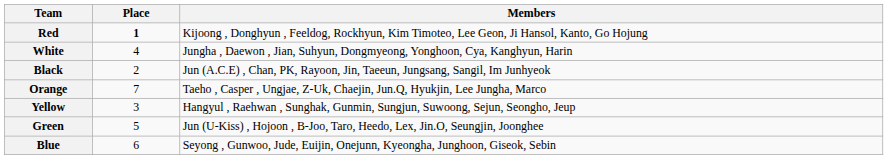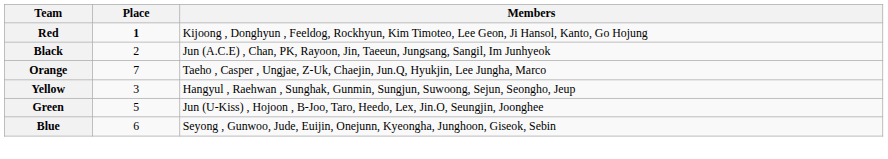 <table class="wikitable sortable" style="text-align:center; width:75%;">
 <tr>
 <th scope="col" style="width:10%;">Team</th>
 <th scope="col" style="width:10%;">Place</th>
 <th scope="col" class="unsortable">Members</th>
 </tr>
 <tr>
 <th>Red</th>
 <td><strong>1</strong></td>
 <td style="text-align:left;">Kijoong , Donghyun , Feeldog, Rockhyun, Kim Timoteo, Lee Geon, Ji Hansol, Kanto, Go Hojung</td>
-</tr>
-<tr>
-<th>White</th>
-<td>4</td>
-<td style="text-align:left;">Jungha , Daewon , Jian, Suhyun, Dongmyeong, Yonghoon, Cya, Kanghyun, Harin</td>
 </tr>
 <tr>
 <th>Black</th>
 <td>2</td>
 <td style="text-align:left;">Jun (A.C.E) , Chan, PK, Rayoon, Jin, Taeeun, Jungsang, Sangil, Im Junhyeok</td>
 </tr>
 <tr>
 <th>Orange</th>
 <td>7</td>
 <td style="text-align:left;">Taeho , Casper , Ungjae, Z-Uk, Chaejin, Jun.Q, Hyukjin, Lee Jungha, Marco</td>
 </tr>
 <tr>
 <th>Yellow</th>
 <td>3</td>
 <td style="text-align:left;">Hangyul , Raehwan , Sunghak, Gunmin, Sungjun, Suwoong, Sejun, Seongho, Jeup</td>
 </tr>
 <tr>
 <th>Green</th>
 <td>5</td>
 <td style="text-align:left;">Jun (U-Kiss) , Hojoon , B-Joo, Taro, Heedo, Lex, Jin.O, Seungjin, Joonghee</td>
 </tr>
 <tr>
 <th>Blue</th>
 <td>6</td>
 <td style="text-align:left;">Seyong , Gunwoo, Jude, Euijin, Onejunn, Kyeongha, Junghoon, Giseok, Sebin</td>
 </tr>
 </table>
